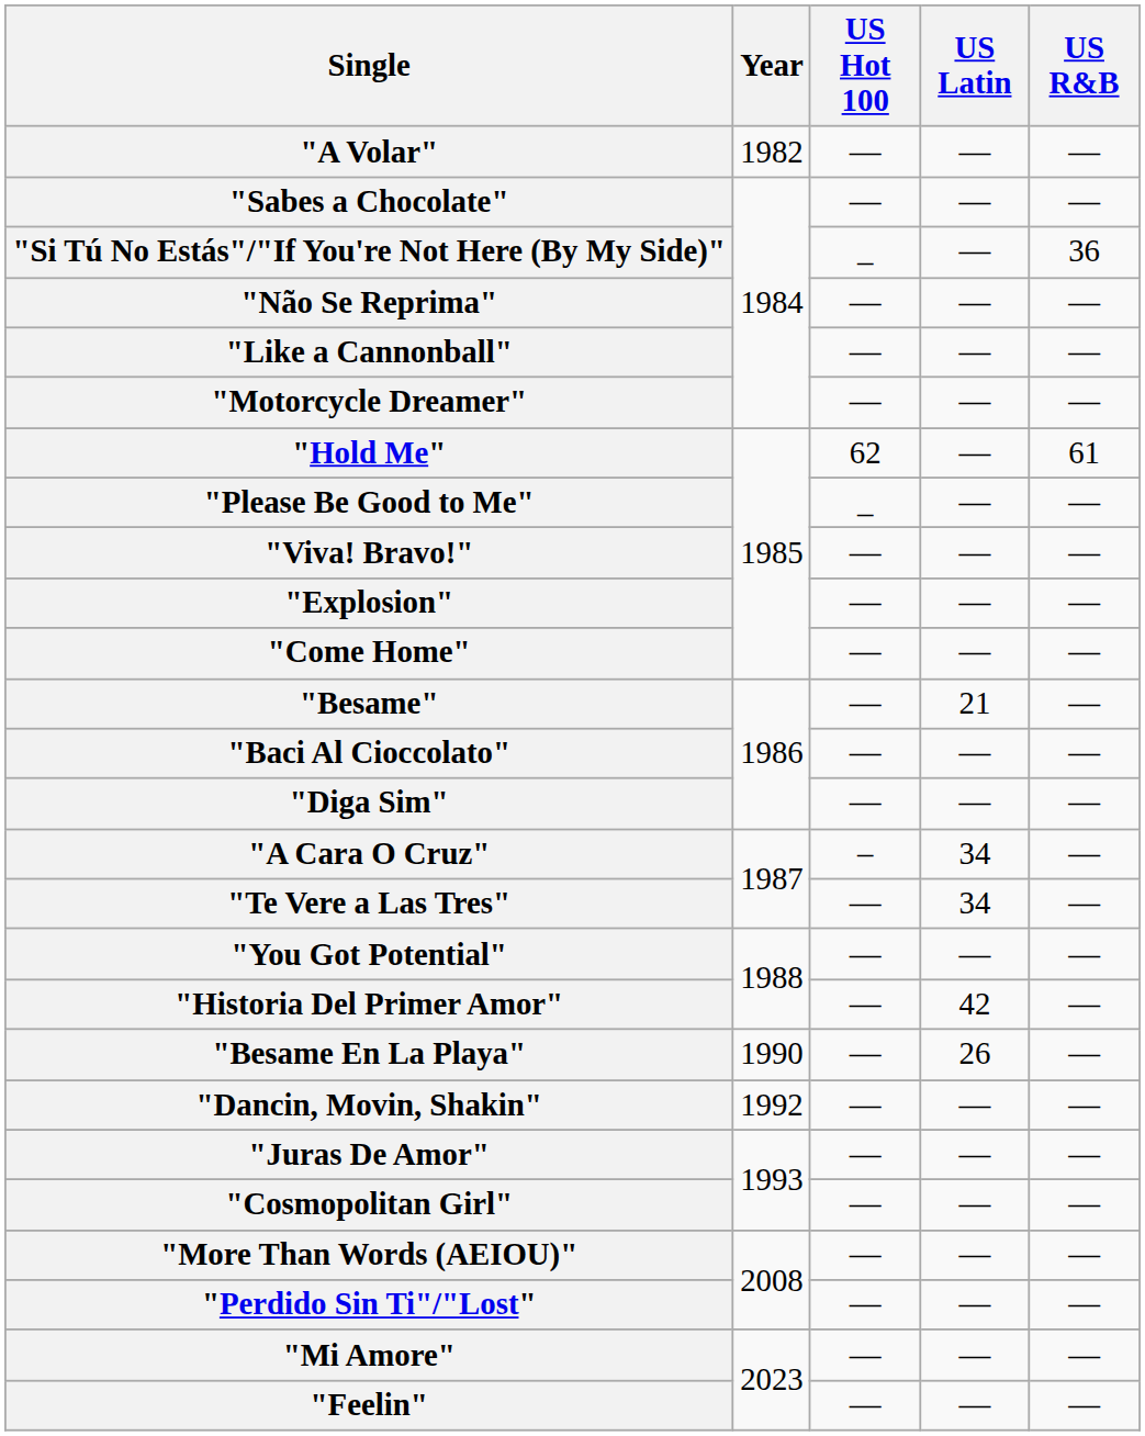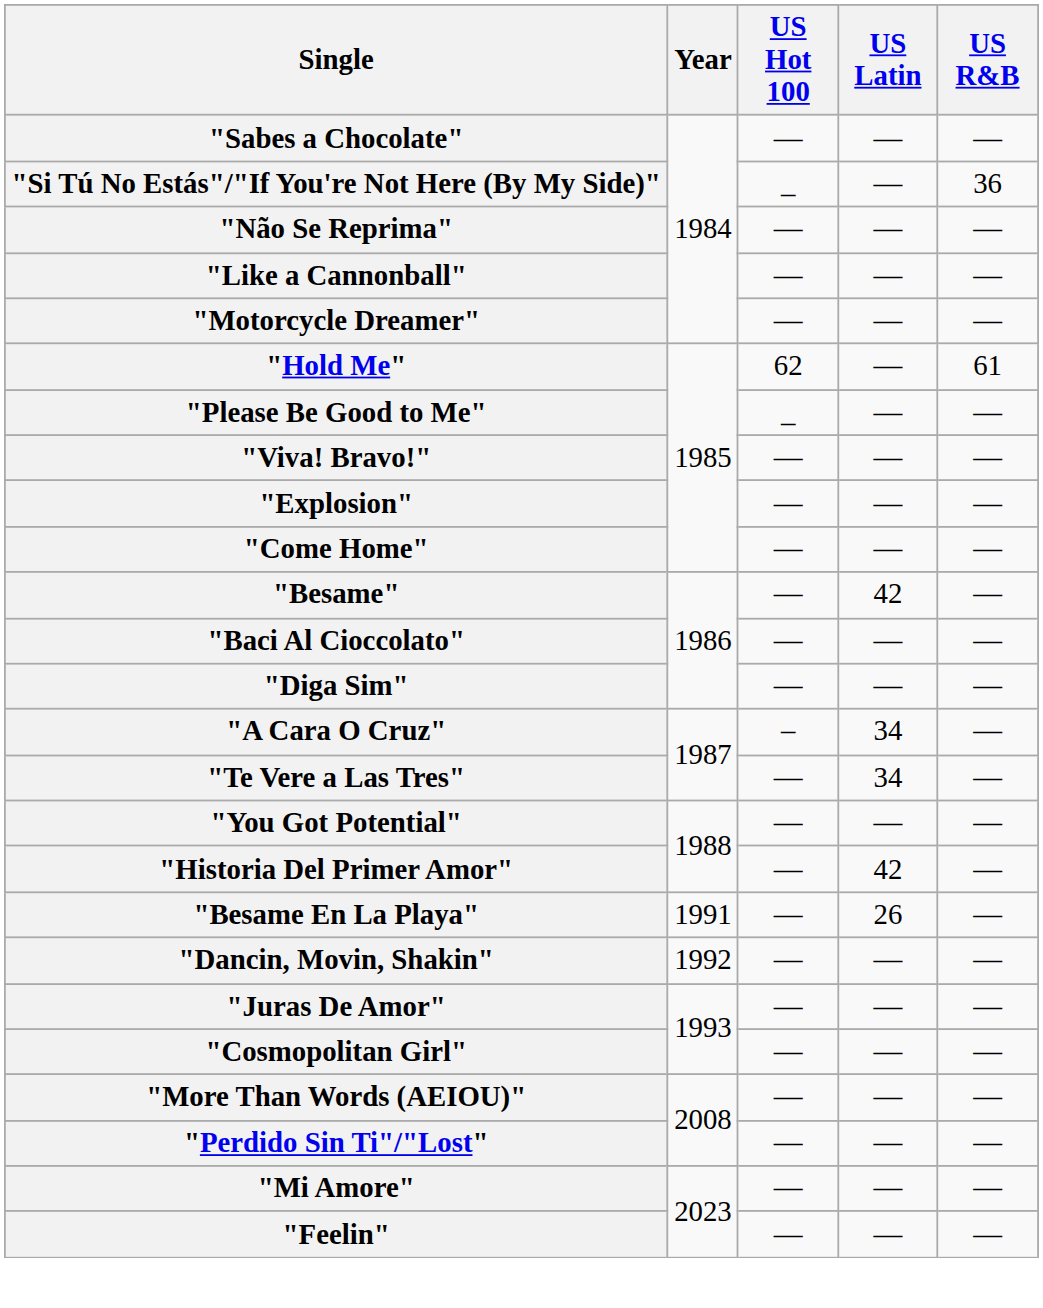 <table class="wikitable plainrowheaders" style="text-align:center;">
 <tr>
 <th scope="col">Single</th>
 <th scope="col">Year</th>
 <th style="width:3em;"><a href='#'>US Hot 100</a><br></th>
 <th style="width:3em;"><a href='#'>US Latin</a><br></th>
 <th style="width:3em;"><a href='#'>US R&B</a><br></th>
-</tr>
-<tr>
-<th scope="row">"A Volar"</th>
-<td>1982</td>
-<td>—</td>
-<td>—</td>
-<td>—</td>
 </tr>
 <tr>
 <th scope="row">"Sabes a Chocolate"</th>
 <td rowspan="5">1984</td>
 <td>—</td>
 <td>—</td>
 <td>—</td>
 </tr>
 <tr>
 <th scope="row">"Si Tú No Estás"/"If You're Not Here (By My Side)"</th>
 <td>_</td>
 <td>—</td>
 <td>36</td>
 </tr>
 <tr>
 <th scope="row">"Não Se Reprima"</th>
 <td>—</td>
 <td>—</td>
 <td>—</td>
 </tr>
 <tr>
 <th scope="row">"Like a Cannonball"</th>
 <td>—</td>
 <td>—</td>
 <td>—</td>
 </tr>
 <tr>
 <th scope="row">"Motorcycle Dreamer"</th>
 <td>—</td>
 <td>—</td>
 <td>—</td>
 </tr>
 <tr>
 <th scope="row">"<a href='#'>Hold Me</a>"</th>
 <td rowspan="5">1985</td>
 <td>62</td>
 <td>—</td>
 <td>61</td>
 </tr>
 <tr>
 <th scope="row">"Please Be Good to Me"</th>
 <td>_</td>
 <td>—</td>
 <td>—</td>
 </tr>
 <tr>
 <th scope="row">"Viva! Bravo!"</th>
 <td>—</td>
 <td>—</td>
 <td>—</td>
 </tr>
 <tr>
 <th scope="row">"Explosion"</th>
 <td>—</td>
 <td>—</td>
 <td>—</td>
 </tr>
 <tr>
 <th scope="row">"Come Home"</th>
 <td>—</td>
 <td>—</td>
 <td>—</td>
 </tr>
 <tr>
 <th scope="row">"Besame"</th>
 <td rowspan="3">1986</td>
 <td>—</td>
-<td>21</td>
+<td>42</td>
 <td>—</td>
 </tr>
 <tr>
 <th scope="row">"Baci Al Cioccolato"</th>
 <td>—</td>
 <td>—</td>
 <td>—</td>
 </tr>
 <tr>
 <th scope="row">"Diga Sim"</th>
 <td>—</td>
 <td>—</td>
 <td>—</td>
 </tr>
 <tr>
 <th scope="row">"A Cara O Cruz"</th>
 <td rowspan="2">1987</td>
 <td>–</td>
 <td>34</td>
 <td>—</td>
 </tr>
 <tr>
 <th scope="row">"Te Vere a Las Tres"</th>
 <td>—</td>
 <td>34</td>
 <td>—</td>
 </tr>
 <tr>
 <th scope="row">"You Got Potential"</th>
 <td rowspan="2">1988</td>
 <td>—</td>
 <td>—</td>
 <td>—</td>
 </tr>
 <tr>
 <th scope="row">"Historia Del Primer Amor"</th>
 <td>—</td>
 <td>42</td>
 <td>—</td>
 </tr>
 <tr>
 <th scope="row">"Besame En La Playa"</th>
-<td>1990</td>
+<td>1991</td>
 <td>—</td>
 <td>26</td>
 <td>—</td>
 </tr>
 <tr>
 <th scope="row">"Dancin, Movin, Shakin"</th>
 <td>1992</td>
 <td>—</td>
 <td>—</td>
 <td>—</td>
 </tr>
 <tr>
 <th scope="row">"Juras De Amor"</th>
 <td rowspan="2">1993</td>
 <td>—</td>
 <td>—</td>
 <td>—</td>
 </tr>
 <tr>
 <th scope="row">"Cosmopolitan Girl"</th>
 <td>—</td>
 <td>—</td>
 <td>—</td>
 </tr>
 <tr>
 <th scope="row">"More Than Words (AEIOU)"</th>
 <td rowspan="2">2008</td>
 <td>—</td>
 <td>—</td>
 <td>—</td>
 </tr>
 <tr>
 <th scope="row">"<a href='#'>Perdido Sin Ti"/"Lost</a>"</th>
 <td>—</td>
 <td>—</td>
 <td>—</td>
 </tr>
 <tr>
 <th scope="row">"Mi Amore"</th>
 <td rowspan="2">2023</td>
 <td>—</td>
 <td>—</td>
 <td>—</td>
 </tr>
 <tr>
 <th scope="row">"Feelin"</th>
 <td>—</td>
 <td>—</td>
 <td>—</td>
 </tr>
 </table>
